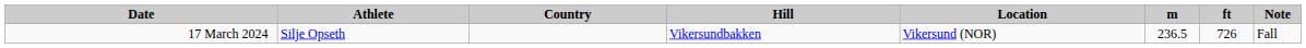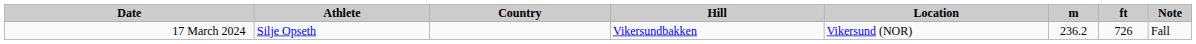 <table class="wikitable sortable" style="text-align:left; line-height:16px; width:100%;">
 <tr>
 <th style="background-color: #ccc;" width="220">Date</th>
 <th style="background-color: #ccc;" width="152">Athlete</th>
 <th style="background-color: #ccc;" width="157">Country</th>
 <th style="background-color: #ccc;" width="187">Hill</th>
 <th style="background-color: #ccc;" width="197">Location</th>
 <th style="background-color: #ccc;" width="38">m</th>
 <th style="background-color: #ccc;" width="38">ft</th>
 <th style="background-color: #ccc;" width="15">Note</th>
 </tr>
 <tr>
 <td align=right>17 March 2024  </td>
 <td><a href='#'>Silje Opseth</a></td>
 <td></td>
 <td><a href='#'>Vikersundbakken</a></td>
 <td><a href='#'>Vikersund</a> (NOR)</td>
-<td align=center>236.5</td>
+<td align=center>236.2</td>
 <td align=center>726</td>
 <td>Fall</td>
 </tr>
 </table>
